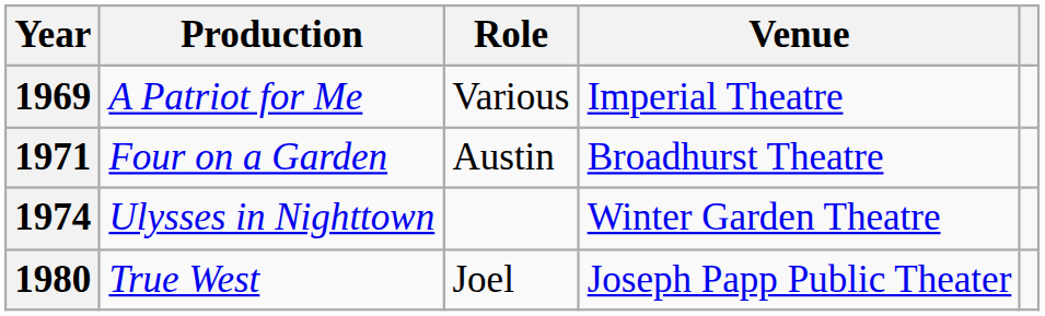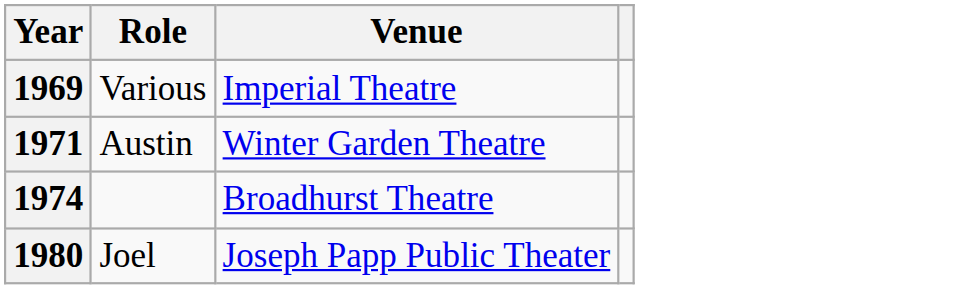 <table class="wikitable plainrowheaders sortable" style="margin-right: 0;">
 <tr>
 <th scope="col">Year</th>
-<th scope="col">Production</th>
 <th scope="col">Role</th>
 <th scope="col">Venue</th>
 <th scope="col" class="unsortable"></th>
 </tr>
 <tr>
 <th scope="row">1969</th>
-<td><em><a href='#'>A Patriot for Me</a></em></td>
 <td>Various</td>
 <td><a href='#'>Imperial Theatre</a></td>
 <td style="text-align: center;"></td>
 </tr>
 <tr>
 <th scope="row">1971</th>
-<td><em><a href='#'>Four on a Garden</a></em></td>
 <td>Austin</td>
+<td><a href='#'>Winter Garden Theatre</a></td>
+<td style="text-align: center;"></td>
+</tr>
+<tr>
+<th scope="row">1974</th>
+<td></td>
 <td><a href='#'>Broadhurst Theatre</a></td>
 <td style="text-align: center;"></td>
 </tr>
 <tr>
-<th scope="row">1974</th>
-<td><em><a href='#'>Ulysses in Nighttown</a></em></td>
-<td></td>
-<td><a href='#'>Winter Garden Theatre</a></td>
-<td style="text-align: center;"></td>
-</tr>
-<tr>
 <th scope="row">1980</th>
-<td><em><a href='#'>True West</a></em></td>
 <td>Joel</td>
 <td><a href='#'>Joseph Papp Public Theater</a></td>
 <td style="text-align: center;"></td>
 </tr>
 </table>
